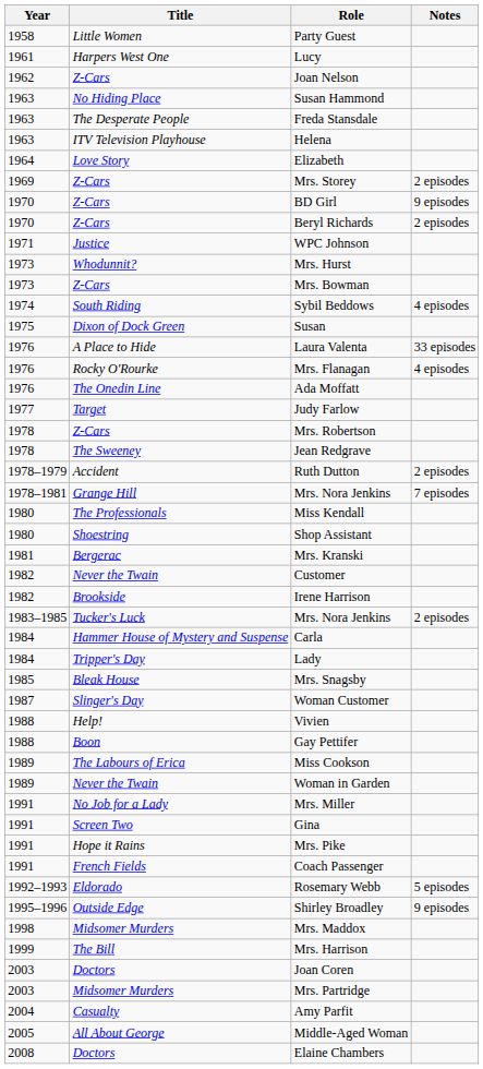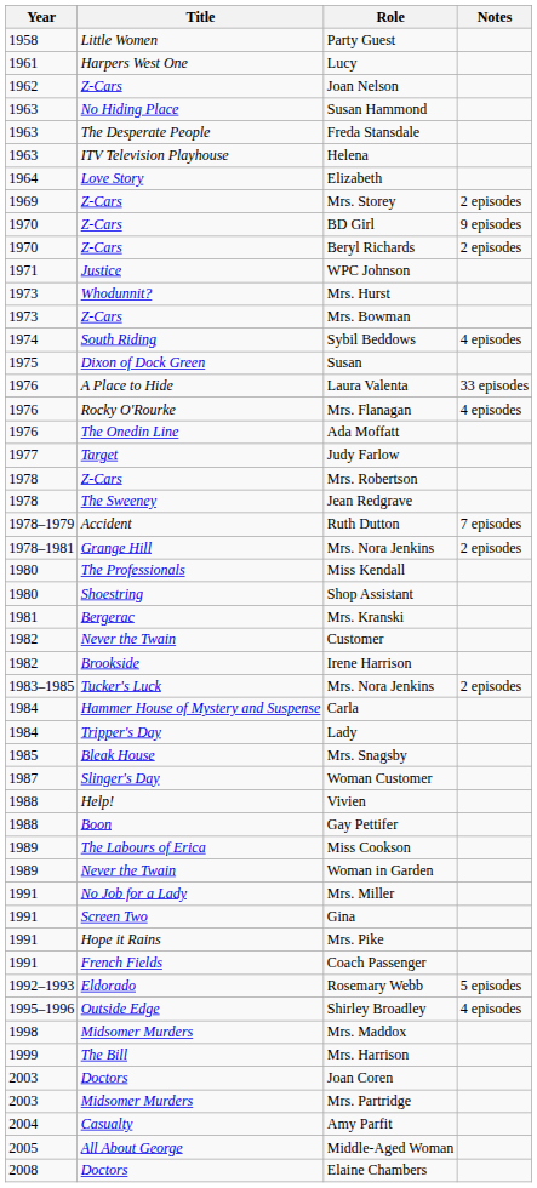 <table class= "wikitable">
 <tr>
 <th>Year</th>
 <th>Title</th>
 <th>Role</th>
 <th>Notes</th>
 </tr>
 <tr>
 <td>1958</td>
 <td><em>Little Women</em></td>
 <td>Party Guest</td>
 <td></td>
 </tr>
 <tr>
 <td>1961</td>
 <td><em>Harpers West One</em></td>
 <td>Lucy</td>
 <td></td>
 </tr>
 <tr>
 <td>1962</td>
 <td><em><a href='#'>Z-Cars</a></em></td>
 <td>Joan Nelson</td>
 <td></td>
 </tr>
 <tr>
 <td>1963</td>
 <td><em><a href='#'>No Hiding Place</a></em></td>
 <td>Susan Hammond</td>
 <td></td>
 </tr>
 <tr>
 <td>1963</td>
 <td><em>The Desperate People</em></td>
 <td>Freda Stansdale</td>
 <td></td>
 </tr>
 <tr>
 <td>1963</td>
 <td><em>ITV Television Playhouse</em></td>
 <td>Helena</td>
 <td></td>
 </tr>
 <tr>
 <td>1964</td>
 <td><em><a href='#'>Love Story</a></em></td>
 <td>Elizabeth</td>
 <td></td>
 </tr>
 <tr>
 <td>1969</td>
 <td><em><a href='#'>Z-Cars</a></em></td>
 <td>Mrs. Storey</td>
 <td>2 episodes</td>
 </tr>
 <tr>
 <td>1970</td>
 <td><em><a href='#'>Z-Cars</a></em></td>
 <td>BD Girl</td>
 <td>9 episodes</td>
 </tr>
 <tr>
 <td>1970</td>
 <td><em><a href='#'>Z-Cars</a></em></td>
 <td>Beryl Richards</td>
 <td>2 episodes</td>
 </tr>
 <tr>
 <td>1971</td>
 <td><em><a href='#'>Justice</a></em></td>
 <td>WPC Johnson</td>
 <td></td>
 </tr>
 <tr>
 <td>1973</td>
 <td><em><a href='#'>Whodunnit?</a></em></td>
 <td>Mrs. Hurst</td>
 <td></td>
 </tr>
 <tr>
 <td>1973</td>
 <td><em><a href='#'>Z-Cars</a></em></td>
 <td>Mrs. Bowman</td>
 <td></td>
 </tr>
 <tr>
 <td>1974</td>
 <td><em><a href='#'>South Riding</a></em></td>
 <td>Sybil Beddows</td>
 <td>4 episodes</td>
 </tr>
 <tr>
 <td>1975</td>
 <td><em><a href='#'>Dixon of Dock Green</a></em></td>
 <td>Susan</td>
 <td></td>
 </tr>
 <tr>
 <td>1976</td>
 <td><em>A Place to Hide</em></td>
 <td>Laura Valenta</td>
 <td>33 episodes</td>
 </tr>
 <tr>
 <td>1976</td>
 <td><em>Rocky O'Rourke</em></td>
 <td>Mrs. Flanagan</td>
 <td>4 episodes</td>
 </tr>
 <tr>
 <td>1976</td>
 <td><em><a href='#'>The Onedin Line</a></em></td>
 <td>Ada Moffatt</td>
 <td></td>
 </tr>
 <tr>
 <td>1977</td>
 <td><em><a href='#'>Target</a></em></td>
 <td>Judy Farlow</td>
 <td></td>
 </tr>
 <tr>
 <td>1978</td>
 <td><em><a href='#'>Z-Cars</a></em></td>
 <td>Mrs. Robertson</td>
 <td></td>
 </tr>
 <tr>
 <td>1978</td>
 <td><em><a href='#'>The Sweeney</a></em></td>
 <td>Jean Redgrave</td>
 <td></td>
 </tr>
 <tr>
 <td>1978–1979</td>
 <td><em>Accident</em></td>
 <td>Ruth Dutton</td>
-<td>2 episodes</td>
+<td>7 episodes</td>
 </tr>
 <tr>
 <td>1978–1981</td>
 <td><em><a href='#'>Grange Hill</a></em></td>
 <td>Mrs. Nora Jenkins</td>
-<td>7 episodes</td>
+<td>2 episodes</td>
 </tr>
 <tr>
 <td>1980</td>
 <td><em><a href='#'>The Professionals</a></em></td>
 <td>Miss Kendall</td>
 <td></td>
 </tr>
 <tr>
 <td>1980</td>
 <td><em><a href='#'>Shoestring</a></em></td>
 <td>Shop Assistant</td>
 <td></td>
 </tr>
 <tr>
 <td>1981</td>
 <td><em><a href='#'>Bergerac</a></em></td>
 <td>Mrs. Kranski</td>
 <td></td>
 </tr>
 <tr>
 <td>1982</td>
 <td><em><a href='#'>Never the Twain</a></em></td>
 <td>Customer</td>
 <td></td>
 </tr>
 <tr>
 <td>1982</td>
 <td><em><a href='#'>Brookside</a></em></td>
 <td>Irene Harrison</td>
 <td></td>
 </tr>
 <tr>
 <td>1983–1985</td>
 <td><em><a href='#'>Tucker's Luck</a></em></td>
 <td>Mrs. Nora Jenkins</td>
 <td>2 episodes</td>
 </tr>
 <tr>
 <td>1984</td>
 <td><em><a href='#'>Hammer House of Mystery and Suspense</a></em></td>
 <td>Carla</td>
 <td></td>
 </tr>
 <tr>
 <td>1984</td>
 <td><em><a href='#'>Tripper's Day</a></em></td>
 <td>Lady</td>
 <td></td>
 </tr>
 <tr>
 <td>1985</td>
 <td><em><a href='#'>Bleak House</a></em></td>
 <td>Mrs. Snagsby</td>
 <td></td>
 </tr>
 <tr>
 <td>1987</td>
 <td><em><a href='#'>Slinger's Day</a></em></td>
 <td>Woman Customer</td>
 <td></td>
 </tr>
 <tr>
 <td>1988</td>
 <td><em>Help!</em></td>
 <td>Vivien</td>
 <td></td>
 </tr>
 <tr>
 <td>1988</td>
 <td><em><a href='#'>Boon</a></em></td>
 <td>Gay Pettifer</td>
 <td></td>
 </tr>
 <tr>
 <td>1989</td>
 <td><em><a href='#'>The Labours of Erica</a></em></td>
 <td>Miss Cookson</td>
 <td></td>
 </tr>
 <tr>
 <td>1989</td>
 <td><em><a href='#'>Never the Twain</a></em></td>
 <td>Woman in Garden</td>
 <td></td>
 </tr>
 <tr>
 <td>1991</td>
 <td><em><a href='#'>No Job for a Lady</a></em></td>
 <td>Mrs. Miller</td>
 <td></td>
 </tr>
 <tr>
 <td>1991</td>
 <td><em><a href='#'>Screen Two</a></em></td>
 <td>Gina</td>
 <td></td>
 </tr>
 <tr>
 <td>1991</td>
 <td><em>Hope it Rains</em></td>
 <td>Mrs. Pike</td>
 <td></td>
 </tr>
 <tr>
 <td>1991</td>
 <td><em><a href='#'>French Fields</a></em></td>
 <td>Coach Passenger</td>
 <td></td>
 </tr>
 <tr>
 <td>1992–1993</td>
 <td><em><a href='#'>Eldorado</a></em></td>
 <td>Rosemary Webb</td>
 <td>5 episodes</td>
 </tr>
 <tr>
 <td>1995–1996</td>
 <td><em><a href='#'>Outside Edge</a></em></td>
 <td>Shirley Broadley</td>
-<td>9 episodes</td>
+<td>4 episodes</td>
 </tr>
 <tr>
 <td>1998</td>
 <td><em><a href='#'>Midsomer Murders</a></em></td>
 <td>Mrs. Maddox</td>
 <td></td>
 </tr>
 <tr>
 <td>1999</td>
 <td><em><a href='#'>The Bill</a></em></td>
 <td>Mrs. Harrison</td>
 <td></td>
 </tr>
 <tr>
 <td>2003</td>
 <td><em><a href='#'>Doctors</a></em></td>
 <td>Joan Coren</td>
 <td></td>
 </tr>
 <tr>
 <td>2003</td>
 <td><em><a href='#'>Midsomer Murders</a></em></td>
 <td>Mrs. Partridge</td>
 <td></td>
 </tr>
 <tr>
 <td>2004</td>
 <td><em><a href='#'>Casualty</a></em></td>
 <td>Amy Parfit</td>
 <td></td>
 </tr>
 <tr>
 <td>2005</td>
 <td><em><a href='#'>All About George</a></em></td>
 <td>Middle-Aged Woman</td>
 <td></td>
 </tr>
 <tr>
 <td>2008</td>
 <td><em><a href='#'>Doctors</a></em></td>
 <td>Elaine Chambers</td>
 <td></td>
 </tr>
 </table>
